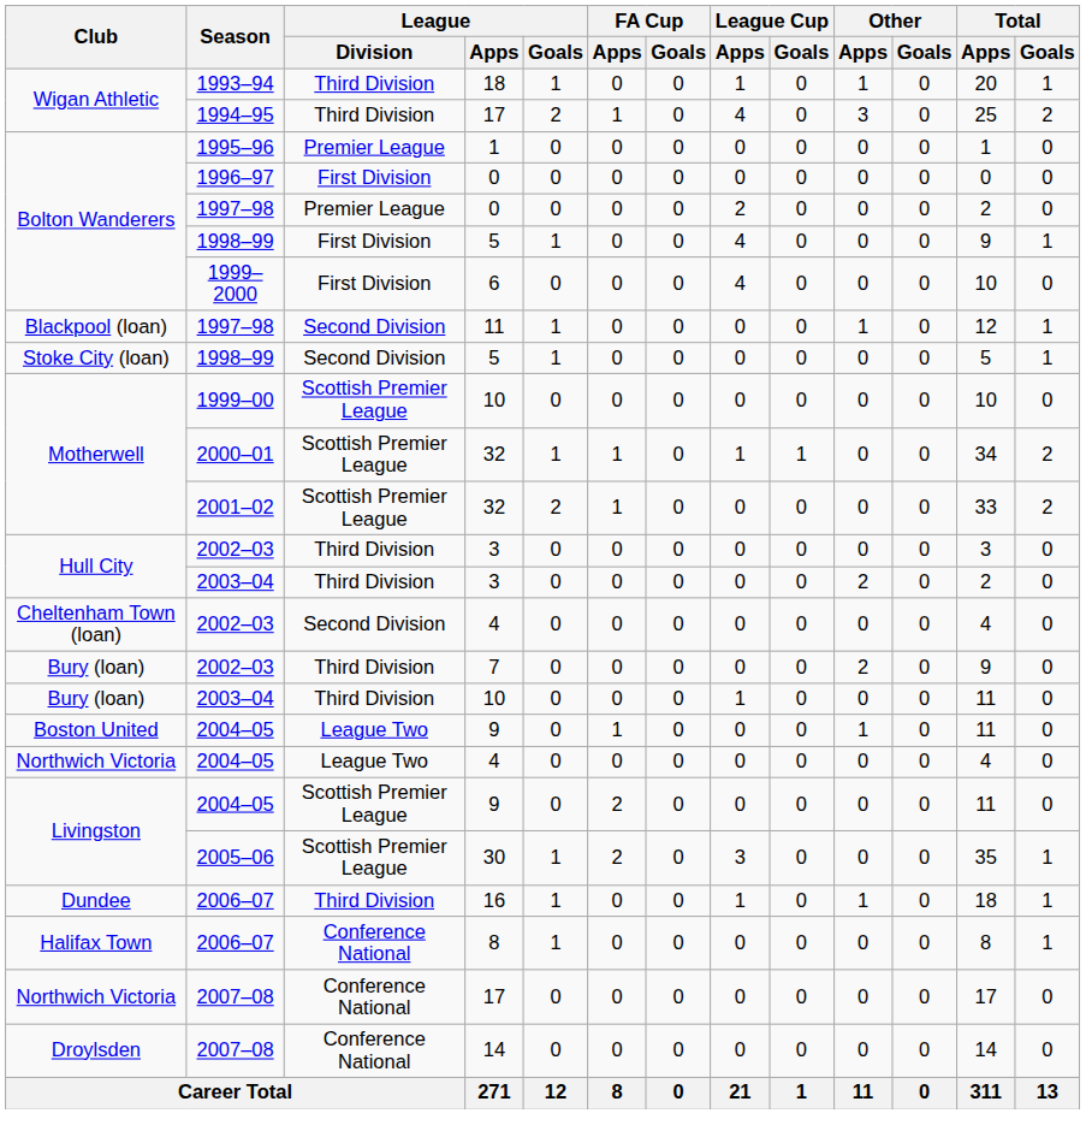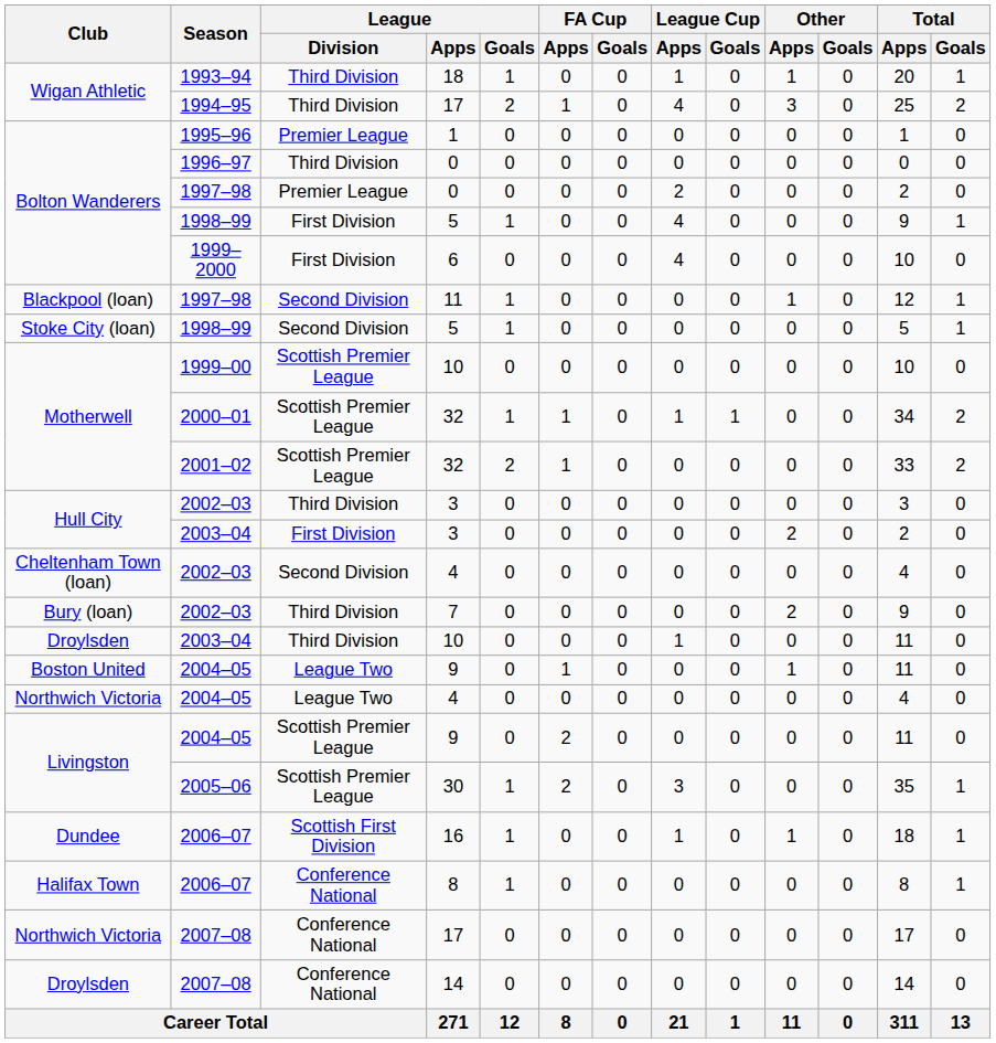 <table class="wikitable" style="text-align: center;">
 <tr>
 <th rowspan="2">Club</th>
 <th rowspan="2">Season</th>
 <th colspan="3">League</th>
 <th colspan="2">FA Cup</th>
 <th colspan="2">League Cup</th>
 <th colspan="2">Other</th>
 <th colspan="2">Total</th>
 </tr>
 <tr>
 <th>Division</th>
 <th>Apps</th>
 <th>Goals</th>
 <th>Apps</th>
 <th>Goals</th>
 <th>Apps</th>
 <th>Goals</th>
 <th>Apps</th>
 <th>Goals</th>
 <th>Apps</th>
 <th>Goals</th>
 </tr>
 <tr>
 <td rowspan="2"><a href='#'>Wigan Athletic</a></td>
 <td><a href='#'>1993–94</a></td>
 <td><a href='#'>Third Division</a></td>
 <td>18</td>
 <td>1</td>
 <td>0</td>
 <td>0</td>
 <td>1</td>
 <td>0</td>
 <td>1</td>
 <td>0</td>
 <td>20</td>
 <td>1</td>
 </tr>
 <tr>
 <td><a href='#'>1994–95</a></td>
 <td>Third Division</td>
 <td>17</td>
 <td>2</td>
 <td>1</td>
 <td>0</td>
 <td>4</td>
 <td>0</td>
 <td>3</td>
 <td>0</td>
 <td>25</td>
 <td>2</td>
 </tr>
 <tr>
 <td rowspan="5"><a href='#'>Bolton Wanderers</a></td>
 <td><a href='#'>1995–96</a></td>
 <td><a href='#'>Premier League</a></td>
 <td>1</td>
 <td>0</td>
 <td>0</td>
 <td>0</td>
 <td>0</td>
 <td>0</td>
 <td>0</td>
 <td>0</td>
 <td>1</td>
 <td>0</td>
 </tr>
 <tr>
 <td><a href='#'>1996–97</a></td>
-<td><a href='#'>First Division</a></td>
+<td>Third Division</td>
 <td>0</td>
 <td>0</td>
 <td>0</td>
 <td>0</td>
 <td>0</td>
 <td>0</td>
 <td>0</td>
 <td>0</td>
 <td>0</td>
 <td>0</td>
 </tr>
 <tr>
 <td><a href='#'>1997–98</a></td>
 <td>Premier League</td>
 <td>0</td>
 <td>0</td>
 <td>0</td>
 <td>0</td>
 <td>2</td>
 <td>0</td>
 <td>0</td>
 <td>0</td>
 <td>2</td>
 <td>0</td>
 </tr>
 <tr>
 <td><a href='#'>1998–99</a></td>
 <td>First Division</td>
 <td>5</td>
 <td>1</td>
 <td>0</td>
 <td>0</td>
 <td>4</td>
 <td>0</td>
 <td>0</td>
 <td>0</td>
 <td>9</td>
 <td>1</td>
 </tr>
 <tr>
 <td><a href='#'>1999–2000</a></td>
 <td>First Division</td>
 <td>6</td>
 <td>0</td>
 <td>0</td>
 <td>0</td>
 <td>4</td>
 <td>0</td>
 <td>0</td>
 <td>0</td>
 <td>10</td>
 <td>0</td>
 </tr>
 <tr>
 <td><a href='#'>Blackpool</a> (loan)</td>
 <td><a href='#'>1997–98</a></td>
 <td><a href='#'>Second Division</a></td>
 <td>11</td>
 <td>1</td>
 <td>0</td>
 <td>0</td>
 <td>0</td>
 <td>0</td>
 <td>1</td>
 <td>0</td>
 <td>12</td>
 <td>1</td>
 </tr>
 <tr>
 <td><a href='#'>Stoke City</a> (loan)</td>
 <td><a href='#'>1998–99</a></td>
 <td>Second Division</td>
 <td>5</td>
 <td>1</td>
 <td>0</td>
 <td>0</td>
 <td>0</td>
 <td>0</td>
 <td>0</td>
 <td>0</td>
 <td>5</td>
 <td>1</td>
 </tr>
 <tr>
 <td rowspan="3"><a href='#'>Motherwell</a></td>
 <td><a href='#'>1999–00</a></td>
 <td><a href='#'>Scottish Premier League</a></td>
 <td>10</td>
 <td>0</td>
 <td>0</td>
 <td>0</td>
 <td>0</td>
 <td>0</td>
 <td>0</td>
 <td>0</td>
 <td>10</td>
 <td>0</td>
 </tr>
 <tr>
 <td><a href='#'>2000–01</a></td>
 <td>Scottish Premier League</td>
 <td>32</td>
 <td>1</td>
 <td>1</td>
 <td>0</td>
 <td>1</td>
 <td>1</td>
 <td>0</td>
 <td>0</td>
 <td>34</td>
 <td>2</td>
 </tr>
 <tr>
 <td><a href='#'>2001–02</a></td>
 <td>Scottish Premier League</td>
 <td>32</td>
 <td>2</td>
 <td>1</td>
 <td>0</td>
 <td>0</td>
 <td>0</td>
 <td>0</td>
 <td>0</td>
 <td>33</td>
 <td>2</td>
 </tr>
 <tr>
 <td rowspan="2"><a href='#'>Hull City</a></td>
 <td><a href='#'>2002–03</a></td>
 <td>Third Division</td>
 <td>3</td>
 <td>0</td>
 <td>0</td>
 <td>0</td>
 <td>0</td>
 <td>0</td>
 <td>0</td>
 <td>0</td>
 <td>3</td>
 <td>0</td>
 </tr>
 <tr>
 <td><a href='#'>2003–04</a></td>
-<td>Third Division</td>
+<td><a href='#'>First Division</a></td>
 <td>3</td>
 <td>0</td>
 <td>0</td>
 <td>0</td>
 <td>0</td>
 <td>0</td>
 <td>2</td>
 <td>0</td>
 <td>2</td>
 <td>0</td>
 </tr>
 <tr>
 <td><a href='#'>Cheltenham Town</a> (loan)</td>
 <td><a href='#'>2002–03</a></td>
 <td>Second Division</td>
 <td>4</td>
 <td>0</td>
 <td>0</td>
 <td>0</td>
 <td>0</td>
 <td>0</td>
 <td>0</td>
 <td>0</td>
 <td>4</td>
 <td>0</td>
 </tr>
 <tr>
 <td><a href='#'>Bury</a> (loan)</td>
 <td><a href='#'>2002–03</a></td>
 <td>Third Division</td>
 <td>7</td>
 <td>0</td>
 <td>0</td>
 <td>0</td>
 <td>0</td>
 <td>0</td>
 <td>2</td>
 <td>0</td>
 <td>9</td>
 <td>0</td>
 </tr>
 <tr>
-<td><a href='#'>Bury</a> (loan)</td>
+<td><a href='#'>Droylsden</a></td>
 <td><a href='#'>2003–04</a></td>
 <td>Third Division</td>
 <td>10</td>
 <td>0</td>
 <td>0</td>
 <td>0</td>
 <td>1</td>
 <td>0</td>
 <td>0</td>
 <td>0</td>
 <td>11</td>
 <td>0</td>
 </tr>
 <tr>
 <td><a href='#'>Boston United</a></td>
 <td><a href='#'>2004–05</a></td>
 <td><a href='#'>League Two</a></td>
 <td>9</td>
 <td>0</td>
 <td>1</td>
 <td>0</td>
 <td>0</td>
 <td>0</td>
 <td>1</td>
 <td>0</td>
 <td>11</td>
 <td>0</td>
 </tr>
 <tr>
 <td><a href='#'>Northwich Victoria</a></td>
 <td><a href='#'>2004–05</a></td>
 <td>League Two</td>
 <td>4</td>
 <td>0</td>
 <td>0</td>
 <td>0</td>
 <td>0</td>
 <td>0</td>
 <td>0</td>
 <td>0</td>
 <td>4</td>
 <td>0</td>
 </tr>
 <tr>
 <td rowspan="2"><a href='#'>Livingston</a></td>
 <td><a href='#'>2004–05</a></td>
 <td>Scottish Premier League</td>
 <td>9</td>
 <td>0</td>
 <td>2</td>
 <td>0</td>
 <td>0</td>
 <td>0</td>
 <td>0</td>
 <td>0</td>
 <td>11</td>
 <td>0</td>
 </tr>
 <tr>
 <td><a href='#'>2005–06</a></td>
 <td>Scottish Premier League</td>
 <td>30</td>
 <td>1</td>
 <td>2</td>
 <td>0</td>
 <td>3</td>
 <td>0</td>
 <td>0</td>
 <td>0</td>
 <td>35</td>
 <td>1</td>
 </tr>
 <tr>
 <td><a href='#'>Dundee</a></td>
 <td><a href='#'>2006–07</a></td>
-<td><a href='#'>Third Division</a></td>
+<td><a href='#'>Scottish First Division</a></td>
 <td>16</td>
 <td>1</td>
 <td>0</td>
 <td>0</td>
 <td>1</td>
 <td>0</td>
 <td>1</td>
 <td>0</td>
 <td>18</td>
 <td>1</td>
 </tr>
 <tr>
 <td><a href='#'>Halifax Town</a></td>
 <td><a href='#'>2006–07</a></td>
 <td><a href='#'>Conference National</a></td>
 <td>8</td>
 <td>1</td>
 <td>0</td>
 <td>0</td>
 <td>0</td>
 <td>0</td>
 <td>0</td>
 <td>0</td>
 <td>8</td>
 <td>1</td>
 </tr>
 <tr>
 <td><a href='#'>Northwich Victoria</a></td>
 <td><a href='#'>2007–08</a></td>
 <td>Conference National</td>
 <td>17</td>
 <td>0</td>
 <td>0</td>
 <td>0</td>
 <td>0</td>
 <td>0</td>
 <td>0</td>
 <td>0</td>
 <td>17</td>
 <td>0</td>
 </tr>
 <tr>
 <td><a href='#'>Droylsden</a></td>
 <td><a href='#'>2007–08</a></td>
 <td>Conference National</td>
 <td>14</td>
 <td>0</td>
 <td>0</td>
 <td>0</td>
 <td>0</td>
 <td>0</td>
 <td>0</td>
 <td>0</td>
 <td>14</td>
 <td>0</td>
 </tr>
 <tr>
 <th colspan="3">Career Total</th>
 <th>271</th>
 <th>12</th>
 <th>8</th>
 <th>0</th>
 <th>21</th>
 <th>1</th>
 <th>11</th>
 <th>0</th>
 <th>311</th>
 <th>13</th>
 </tr>
 </table>
